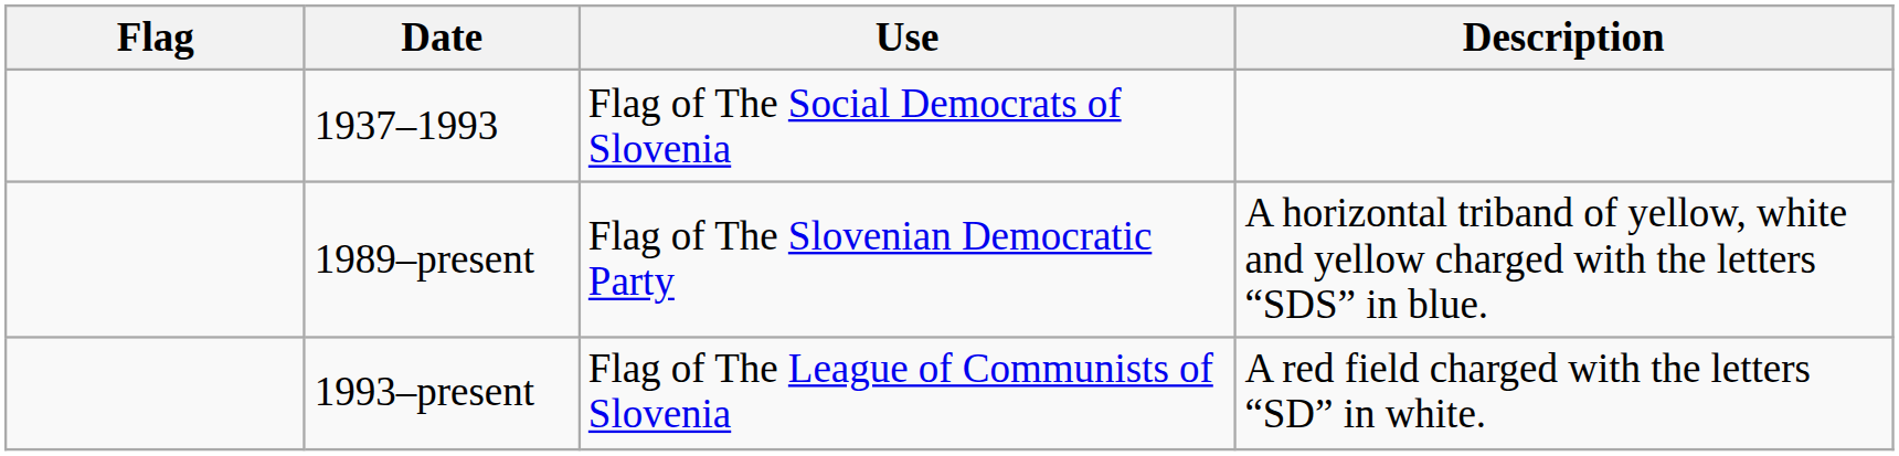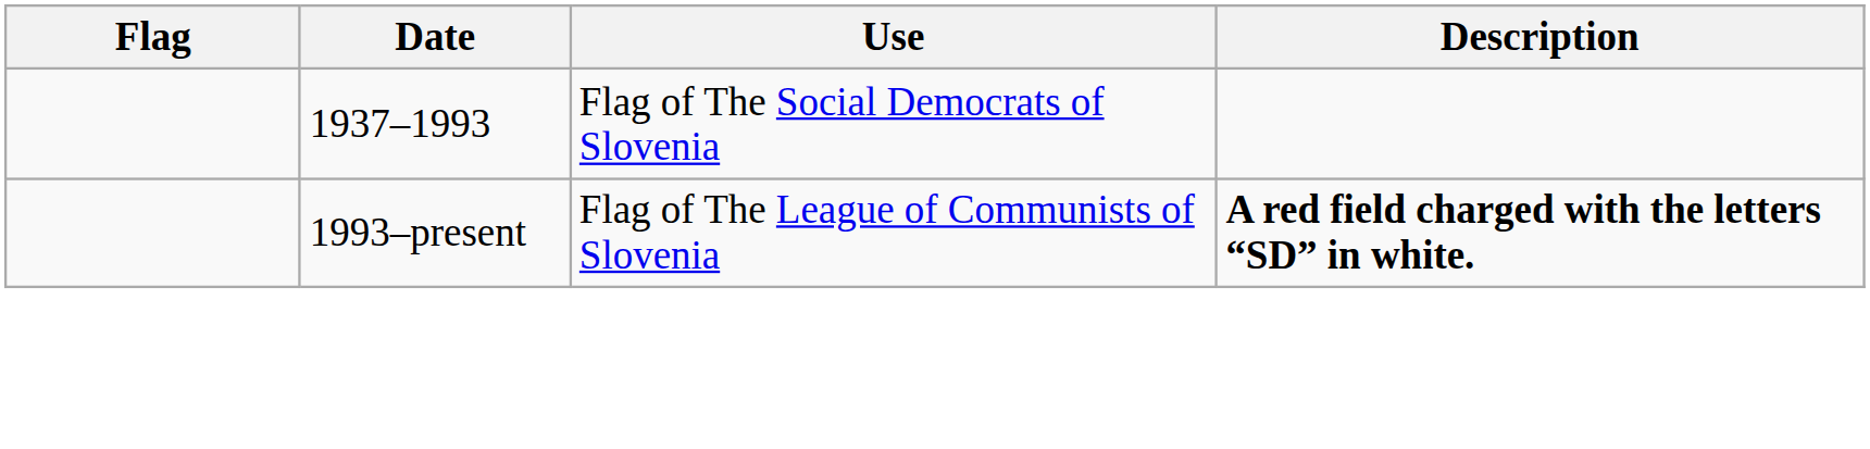 <table class="wikitable">
 <tr>
 <th style="width:110px;">Flag</th>
 <th style="width:100px;">Date</th>
 <th style="width:250px;">Use</th>
 <th style="width:250px;">Description</th>
 </tr>
 <tr>
 <td></td>
 <td>1937–1993</td>
 <td>Flag of The <a href='#'>Social Democrats of Slovenia</a></td>
 <td></td>
 </tr>
 <tr>
 <td></td>
-<td>1989–present</td>
-<td>Flag of The <a href='#'>Slovenian Democratic Party</a></td>
-<td>A horizontal triband of yellow, white and yellow charged with the letters “SDS” in blue.</td>
-</tr>
-<tr>
-<td></td>
 <td>1993–present</td>
 <td>Flag of The <a href='#'>League of Communists of Slovenia</a></td>
-<td>A red field charged with the letters “SD” in white.</td>
+<td><strong>A red field charged with the letters “SD” in white.</strong></td>
 </tr>
 </table>
